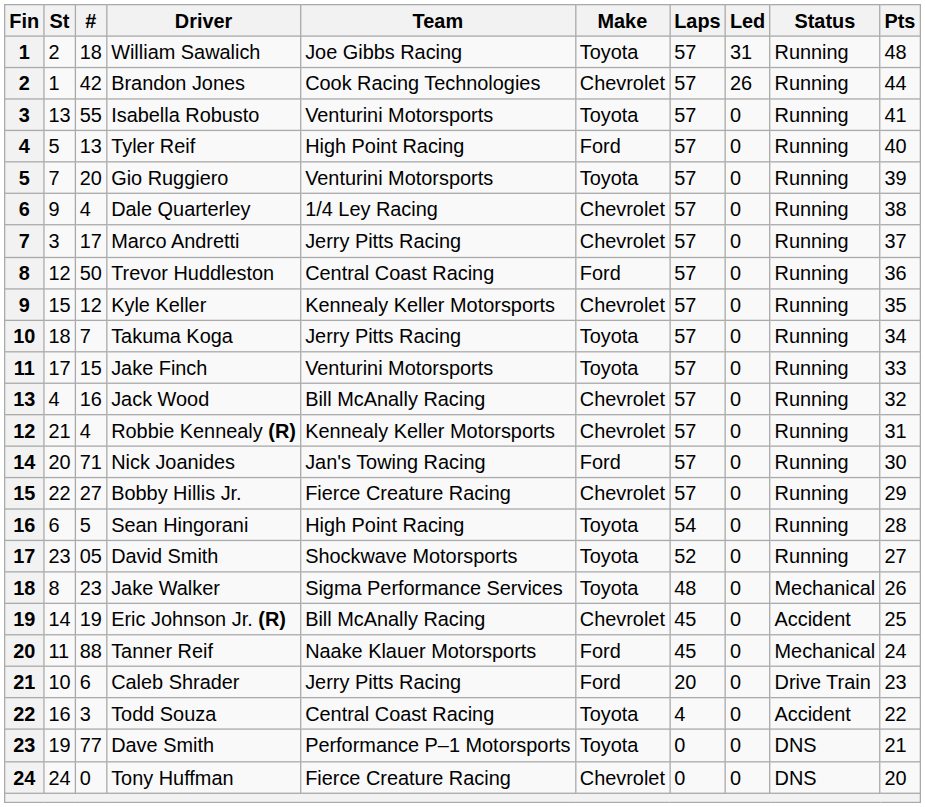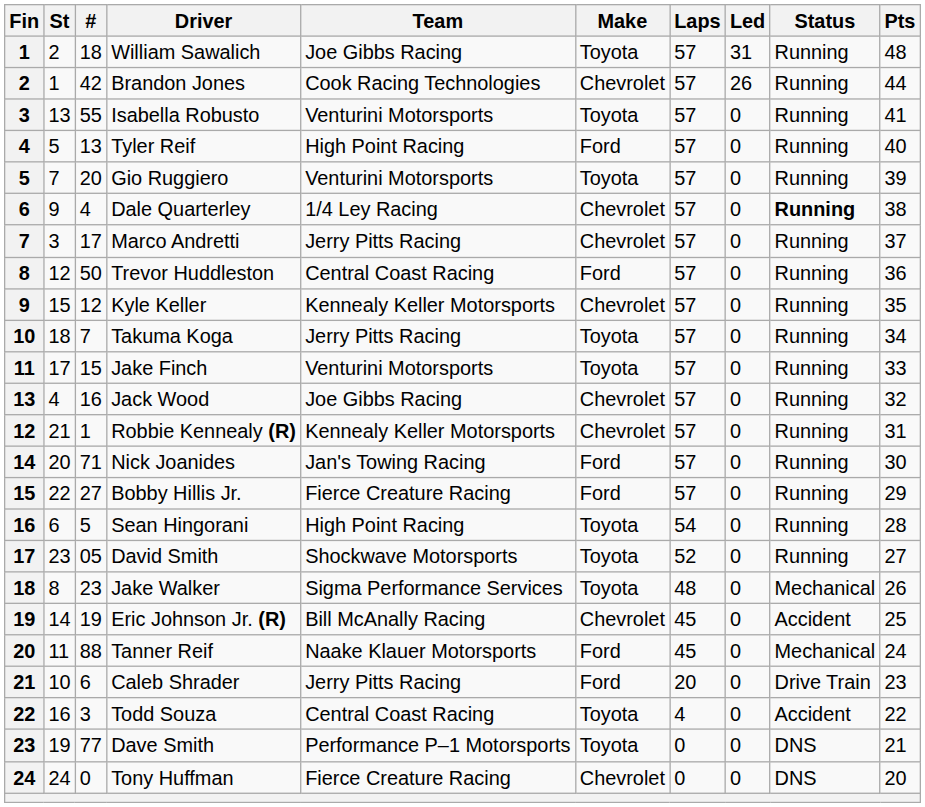 <table class="wikitable" style="font-size:95%">
 <tr>
 <th>Fin</th>
 <th>St</th>
 <th>#</th>
 <th>Driver</th>
 <th>Team</th>
 <th>Make</th>
 <th>Laps</th>
 <th>Led</th>
 <th>Status</th>
 <th>Pts</th>
 </tr>
 <tr>
 <th>1</th>
 <td>2</td>
 <td>18</td>
 <td>William Sawalich</td>
 <td>Joe Gibbs Racing</td>
 <td>Toyota</td>
 <td>57</td>
 <td>31</td>
 <td>Running</td>
 <td>48</td>
 </tr>
 <tr>
 <th>2</th>
 <td>1</td>
 <td>42</td>
 <td>Brandon Jones</td>
 <td>Cook Racing Technologies</td>
 <td>Chevrolet</td>
 <td>57</td>
 <td>26</td>
 <td>Running</td>
 <td>44</td>
 </tr>
 <tr>
 <th>3</th>
 <td>13</td>
 <td>55</td>
 <td>Isabella Robusto</td>
 <td>Venturini Motorsports</td>
 <td>Toyota</td>
 <td>57</td>
 <td>0</td>
 <td>Running</td>
 <td>41</td>
 </tr>
 <tr>
 <th>4</th>
 <td>5</td>
 <td>13</td>
 <td>Tyler Reif</td>
 <td>High Point Racing</td>
 <td>Ford</td>
 <td>57</td>
 <td>0</td>
 <td>Running</td>
 <td>40</td>
 </tr>
 <tr>
 <th>5</th>
 <td>7</td>
 <td>20</td>
 <td>Gio Ruggiero</td>
 <td>Venturini Motorsports</td>
 <td>Toyota</td>
 <td>57</td>
 <td>0</td>
 <td>Running</td>
 <td>39</td>
 </tr>
 <tr>
 <th>6</th>
 <td>9</td>
 <td>4</td>
 <td>Dale Quarterley</td>
 <td>1/4 Ley Racing</td>
 <td>Chevrolet</td>
 <td>57</td>
 <td>0</td>
-<td>Running</td>
+<td><strong>Running</strong></td>
 <td>38</td>
 </tr>
 <tr>
 <th>7</th>
 <td>3</td>
 <td>17</td>
 <td>Marco Andretti</td>
 <td>Jerry Pitts Racing</td>
 <td>Chevrolet</td>
 <td>57</td>
 <td>0</td>
 <td>Running</td>
 <td>37</td>
 </tr>
 <tr>
 <th>8</th>
 <td>12</td>
 <td>50</td>
 <td>Trevor Huddleston</td>
 <td>Central Coast Racing</td>
 <td>Ford</td>
 <td>57</td>
 <td>0</td>
 <td>Running</td>
 <td>36</td>
 </tr>
 <tr>
 <th>9</th>
 <td>15</td>
 <td>12</td>
 <td>Kyle Keller</td>
 <td>Kennealy Keller Motorsports</td>
 <td>Chevrolet</td>
 <td>57</td>
 <td>0</td>
 <td>Running</td>
 <td>35</td>
 </tr>
 <tr>
 <th>10</th>
 <td>18</td>
 <td>7</td>
 <td>Takuma Koga</td>
 <td>Jerry Pitts Racing</td>
 <td>Toyota</td>
 <td>57</td>
 <td>0</td>
 <td>Running</td>
 <td>34</td>
 </tr>
 <tr>
 <th>11</th>
 <td>17</td>
 <td>15</td>
 <td>Jake Finch</td>
 <td>Venturini Motorsports</td>
 <td>Toyota</td>
 <td>57</td>
 <td>0</td>
 <td>Running</td>
 <td>33</td>
 </tr>
 <tr>
 <th>13</th>
 <td>4</td>
 <td>16</td>
 <td>Jack Wood</td>
-<td>Bill McAnally Racing</td>
+<td>Joe Gibbs Racing</td>
 <td>Chevrolet</td>
 <td>57</td>
 <td>0</td>
 <td>Running</td>
 <td>32</td>
 </tr>
 <tr>
 <th>12</th>
 <td>21</td>
-<td>4</td>
+<td>1</td>
 <td nowrap="">Robbie Kennealy <strong>(R)</strong></td>
 <td>Kennealy Keller Motorsports</td>
 <td>Chevrolet</td>
 <td>57</td>
 <td>0</td>
 <td>Running</td>
 <td>31</td>
 </tr>
 <tr>
 <th>14</th>
 <td>20</td>
 <td>71</td>
 <td>Nick Joanides</td>
 <td>Jan's Towing Racing</td>
 <td>Ford</td>
 <td>57</td>
 <td>0</td>
 <td>Running</td>
 <td>30</td>
 </tr>
 <tr>
 <th>15</th>
 <td>22</td>
 <td>27</td>
 <td>Bobby Hillis Jr.</td>
 <td>Fierce Creature Racing</td>
-<td>Chevrolet</td>
+<td>Ford</td>
 <td>57</td>
 <td>0</td>
 <td>Running</td>
 <td>29</td>
 </tr>
 <tr>
 <th>16</th>
 <td>6</td>
 <td>5</td>
 <td>Sean Hingorani</td>
 <td>High Point Racing</td>
 <td>Toyota</td>
 <td>54</td>
 <td>0</td>
 <td>Running</td>
 <td>28</td>
 </tr>
 <tr>
 <th>17</th>
 <td>23</td>
 <td>05</td>
 <td>David Smith</td>
 <td>Shockwave Motorsports</td>
 <td>Toyota</td>
 <td>52</td>
 <td>0</td>
 <td>Running</td>
 <td>27</td>
 </tr>
 <tr>
 <th>18</th>
 <td>8</td>
 <td>23</td>
 <td>Jake Walker</td>
 <td>Sigma Performance Services</td>
 <td>Toyota</td>
 <td>48</td>
 <td>0</td>
 <td>Mechanical</td>
 <td>26</td>
 </tr>
 <tr>
 <th>19</th>
 <td>14</td>
 <td>19</td>
 <td>Eric Johnson Jr. <strong>(R)</strong></td>
 <td>Bill McAnally Racing</td>
 <td>Chevrolet</td>
 <td>45</td>
 <td>0</td>
 <td>Accident</td>
 <td>25</td>
 </tr>
 <tr>
 <th>20</th>
 <td>11</td>
 <td>88</td>
 <td>Tanner Reif</td>
 <td>Naake Klauer Motorsports</td>
 <td>Ford</td>
 <td>45</td>
 <td>0</td>
 <td>Mechanical</td>
 <td>24</td>
 </tr>
 <tr>
 <th>21</th>
 <td>10</td>
 <td>6</td>
 <td>Caleb Shrader</td>
 <td>Jerry Pitts Racing</td>
 <td>Ford</td>
 <td>20</td>
 <td>0</td>
 <td>Drive Train</td>
 <td>23</td>
 </tr>
 <tr>
 <th>22</th>
 <td>16</td>
 <td>3</td>
 <td>Todd Souza</td>
 <td>Central Coast Racing</td>
 <td>Toyota</td>
 <td>4</td>
 <td>0</td>
 <td>Accident</td>
 <td>22</td>
 </tr>
 <tr>
 <th>23</th>
 <td>19</td>
 <td>77</td>
 <td>Dave Smith</td>
 <td nowrap="">Performance P–1 Motorsports</td>
 <td>Toyota</td>
 <td>0</td>
 <td>0</td>
 <td>DNS</td>
 <td>21</td>
 </tr>
 <tr>
 <th>24</th>
 <td>24</td>
 <td>0</td>
 <td>Tony Huffman</td>
 <td>Fierce Creature Racing</td>
 <td>Chevrolet</td>
 <td>0</td>
 <td>0</td>
 <td>DNS</td>
 <td>20</td>
 </tr>
 <tr>
 <th colspan="10"></th>
 </tr>
 </table>
